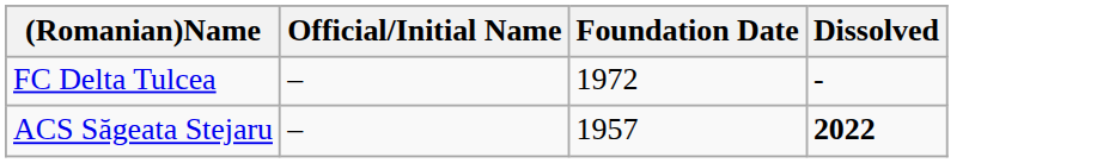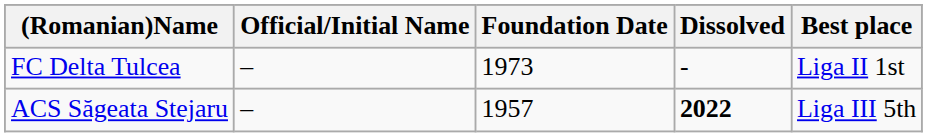 <table class="wikitable sortable mw-collapsible" style=" font-size: 87%;">
 <tr>
 <th>(Romanian)Name</th>
 <th>Official/Initial Name</th>
 <th>Foundation Date</th>
 <th>Dissolved</th>
+<th>Best place</th>
 </tr>
 <tr>
 <td><a href='#'>FC Delta Tulcea</a></td>
 <td>–</td>
-<td>1972</td>
+<td>1973</td>
 <td>-</td>
+<td><a href='#'>Liga II</a> 1st</td>
 </tr>
 <tr>
 <td><a href='#'>ACS Săgeata Stejaru</a></td>
 <td>–</td>
 <td>1957</td>
 <td><strong>2022</strong></td>
+<td><a href='#'>Liga III</a> 5th</td>
 </tr>
 </table>
